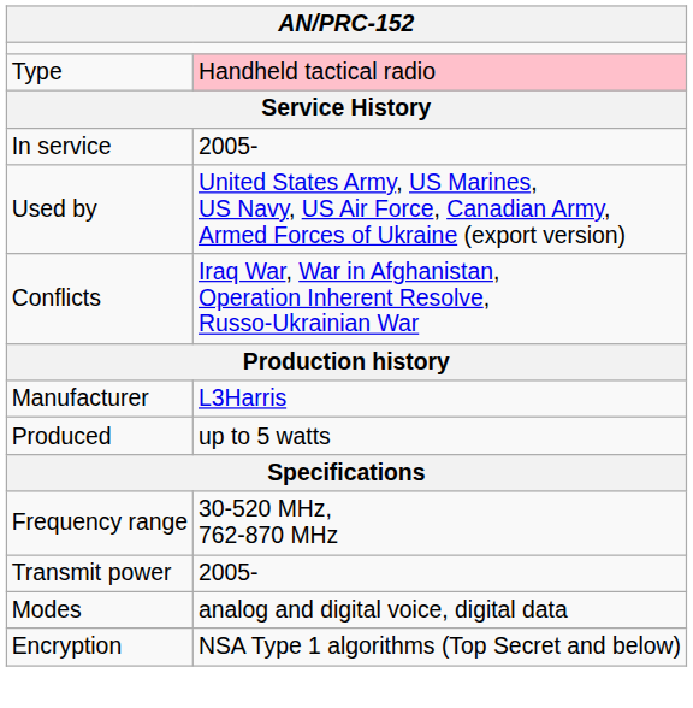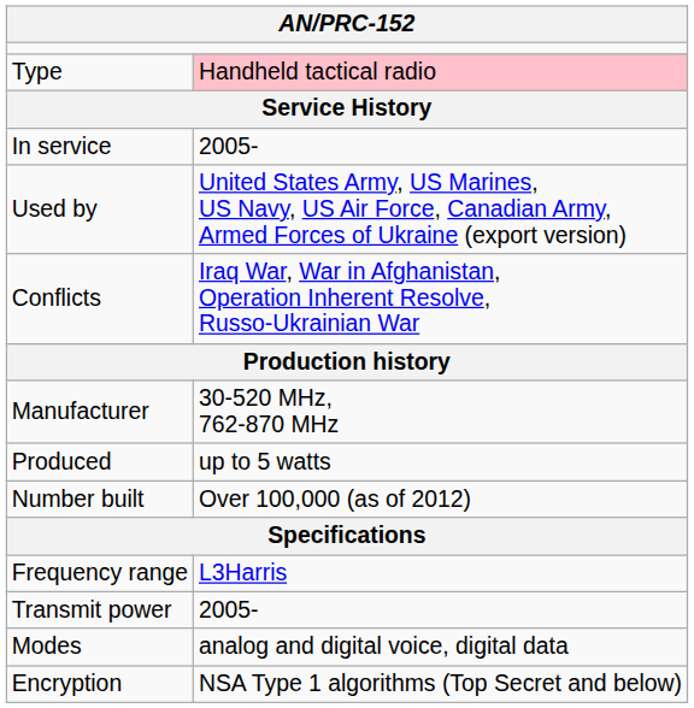 <table class="wikitable" align="right">
 <tr>
 <th colspan="2"><em>AN/PRC-152</em></th>
 </tr>
 <tr>
 <td colspan="2"></td>
 </tr>
 <tr>
 <td>Type</td>
 <td style="background: pink;">Handheld tactical radio</td>
 </tr>
 <tr>
 <th colspan="2">Service History</th>
 </tr>
 <tr>
 <td>In service</td>
 <td>2005-</td>
 </tr>
 <tr>
 <td>Used by</td>
 <td><a href='#'>United States Army</a>, <a href='#'>US Marines</a>,<br><a href='#'>US Navy</a>, <a href='#'>US Air Force</a>, <a href='#'>Canadian Army</a>,<br><a href='#'>Armed Forces of Ukraine</a> (export version)</td>
 </tr>
 <tr>
 <td>Conflicts</td>
 <td><a href='#'>Iraq War</a>, <a href='#'>War in Afghanistan</a>,<br><a href='#'>Operation Inherent Resolve</a>,<br><a href='#'>Russo-Ukrainian War</a></td>
 </tr>
 <tr>
 <th colspan="2">Production history</th>
 </tr>
 <tr>
 <td>Manufacturer</td>
-<td><a href='#'>L3Harris</a></td>
+<td>30-520 MHz,<br>762-870 MHz</td>
 </tr>
 <tr>
 <td>Produced</td>
 <td>up to 5 watts</td>
 </tr>
 <tr>
+<td>Number built</td>
+<td>Over 100,000 (as of 2012)</td>
+</tr>
+<tr>
 <th colspan="2">Specifications</th>
 </tr>
 <tr>
 <td>Frequency range</td>
-<td>30-520 MHz,<br>762-870 MHz</td>
+<td><a href='#'>L3Harris</a></td>
 </tr>
 <tr>
 <td>Transmit power</td>
 <td>2005-</td>
 </tr>
 <tr>
 <td>Modes</td>
 <td>analog and digital voice, digital data</td>
 </tr>
 <tr>
 <td>Encryption</td>
 <td>NSA Type 1 algorithms (Top Secret and below)</td>
 </tr>
 </table>
